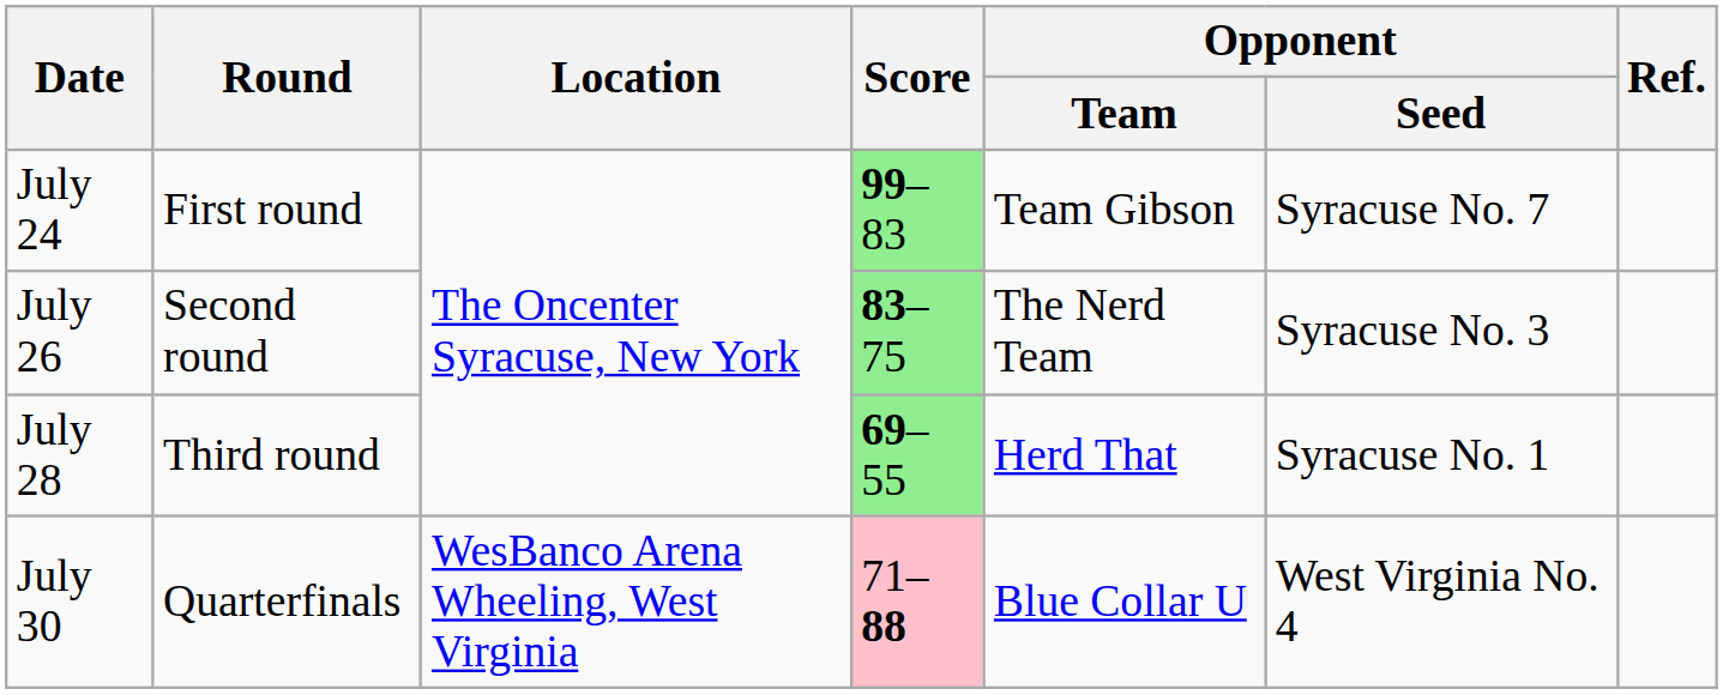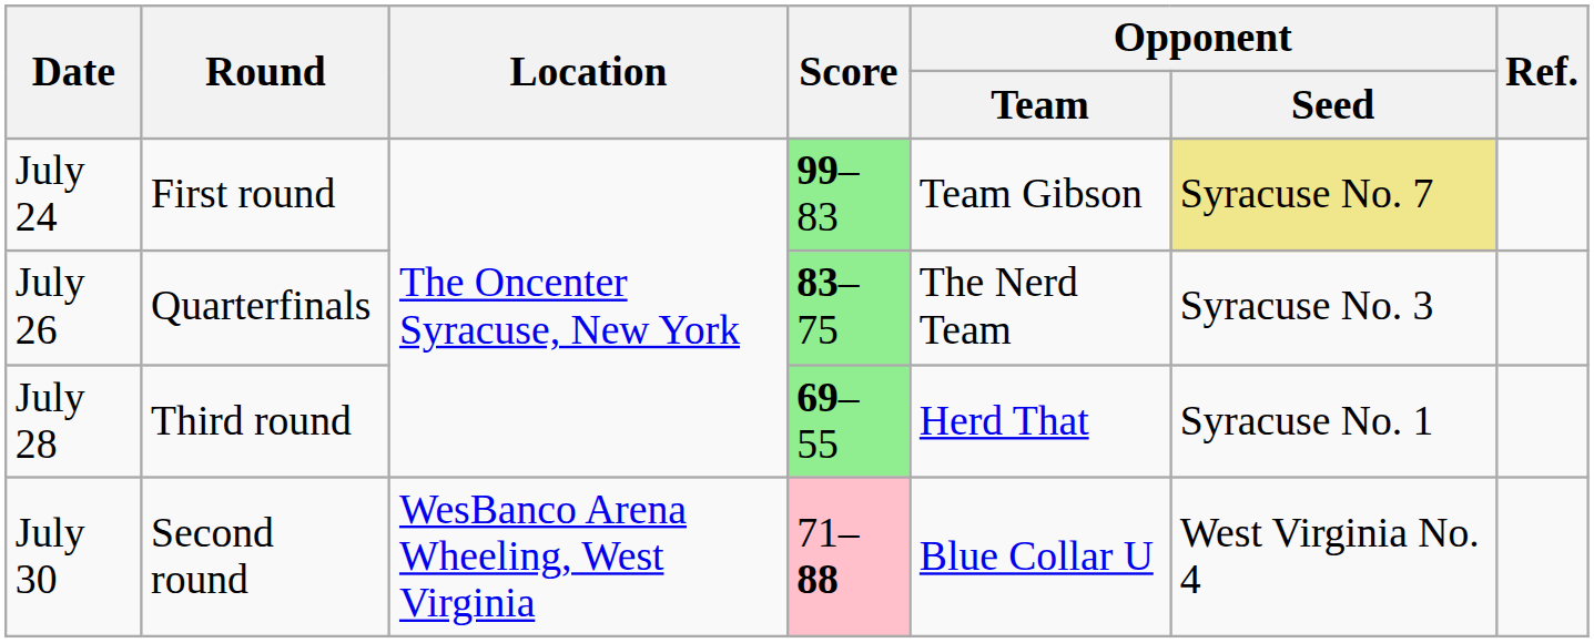 <table class="wikitable">
 <tr>
 <th rowspan=2>Date</th>
 <th rowspan=2>Round</th>
 <th rowspan=2>Location</th>
 <th rowspan=2>Score</th>
 <th colspan=2>Opponent</th>
 <th rowspan=2>Ref.</th>
 </tr>
 <tr>
 <th>Team</th>
 <th>Seed</th>
 </tr>
 <tr>
 <td>July 24</td>
 <td>First round</td>
 <td rowspan=3><a href='#'>The Oncenter</a><br><a href='#'>Syracuse, New York</a></td>
 <td bgcolor=lightgreen><strong>99</strong>–83</td>
 <td>Team Gibson</td>
-<td>Syracuse No. 7</td>
+<td style="background: khaki;">Syracuse No. 7</td>
 <td></td>
 </tr>
 <tr>
 <td>July 26</td>
-<td>Second round</td>
+<td>Quarterfinals</td>
 <td bgcolor=lightgreen><strong>83</strong>–75</td>
 <td>The Nerd Team</td>
 <td>Syracuse No. 3</td>
 <td></td>
 </tr>
 <tr>
 <td>July 28</td>
 <td>Third round</td>
 <td bgcolor=lightgreen><strong>69</strong>–55</td>
 <td><a href='#'>Herd That</a></td>
 <td>Syracuse No. 1</td>
 <td></td>
 </tr>
 <tr>
 <td>July 30</td>
-<td>Quarterfinals</td>
+<td>Second round</td>
 <td><a href='#'>WesBanco Arena</a><br><a href='#'>Wheeling, West Virginia</a></td>
 <td bgcolor=pink>71–<strong>88</strong></td>
 <td><a href='#'>Blue Collar U</a></td>
 <td>West Virginia No. 4</td>
 <td></td>
 </tr>
 </table>
